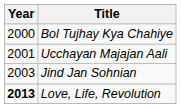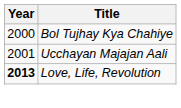 <table class="wikitable">
 <tr>
 <th>Year</th>
 <th>Title</th>
 </tr>
 <tr>
 <td>2000</td>
 <td><em>Bol Tujhay Kya Chahiye</em></td>
 </tr>
 <tr>
 <td>2001</td>
 <td><em>Ucchayan Majajan Aali</em></td>
 </tr>
 <tr>
-<td>2003</td>
-<td><em>Jind Jan Sohnian</em></td>
-</tr>
-<tr>
 <td><strong>2013</strong></td>
 <td><em>Love, Life, Revolution</em></td>
 </tr>
 </table>
